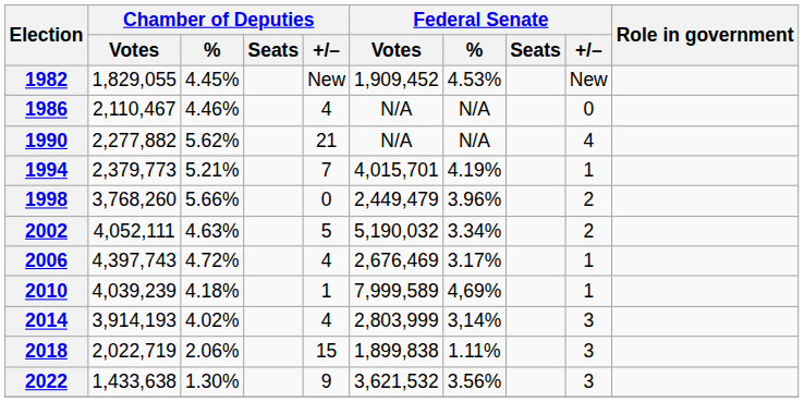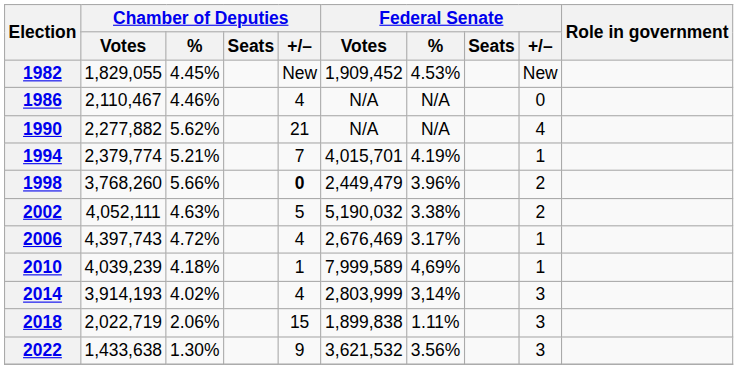 <table class=wikitable style=text-align:center>
 <tr>
 <th rowspan="2">Election</th>
 <th colspan="4"><a href='#'>Chamber of Deputies</a></th>
 <th colspan="4"><a href='#'>Federal Senate</a></th>
 <th rowspan="2"><strong>Role in government</strong></th>
 </tr>
 <tr>
 <th><strong>Votes</strong></th>
 <th><strong>%</strong></th>
 <th><strong>Seats</strong></th>
 <th>+/–</th>
 <th><strong>Votes</strong></th>
 <th><strong>%</strong></th>
 <th><strong>Seats</strong></th>
 <th>+/–</th>
 </tr>
 <tr>
 <th><a href='#'>1982</a></th>
 <td align="center">1,829,055</td>
 <td align="center">4.45%</td>
 <td style="text-align:center;"></td>
 <td>New</td>
 <td align="center">1,909,452</td>
 <td align="center">4.53%</td>
 <td style="text-align:center;"></td>
 <td>New</td>
 <td></td>
 </tr>
 <tr>
 <th><a href='#'>1986</a></th>
 <td align="center">2,110,467</td>
 <td align="center">4.46%</td>
 <td style="text-align:center;"></td>
 <td> 4</td>
 <td>N/A</td>
 <td>N/A</td>
 <td style="text-align:center;"></td>
 <td> 0</td>
 <td></td>
 </tr>
 <tr>
 <th><a href='#'>1990</a></th>
 <td align="center">2,277,882</td>
 <td align="center">5.62%</td>
 <td style="text-align:center;"></td>
 <td> 21</td>
 <td>N/A</td>
 <td>N/A</td>
 <td style="text-align:center;"></td>
 <td> 4</td>
 <td></td>
 </tr>
 <tr>
 <th><a href='#'>1994</a></th>
-<td align="center">2,379,773</td>
+<td align="center">2,379,774</td>
 <td align="center">5.21%</td>
 <td style="text-align:center;"></td>
 <td> 7</td>
 <td align="center">4,015,701</td>
 <td align="center">4.19%</td>
 <td style="text-align:center;"></td>
 <td> 1</td>
 <td></td>
 </tr>
 <tr>
 <th><a href='#'>1998</a></th>
 <td align="center">3,768,260</td>
 <td align="center">5.66%</td>
 <td style="text-align:center;"></td>
-<td> 0</td>
+<td><strong> 0</strong></td>
 <td align="center">2,449,479</td>
 <td align="center">3.96%</td>
 <td style="text-align:center;"></td>
 <td> 2</td>
 <td></td>
 </tr>
 <tr>
 <th><a href='#'>2002</a></th>
 <td align="center">4,052,111</td>
 <td align="center">4.63%</td>
 <td style="text-align:center;"></td>
 <td> 5</td>
 <td align="center">5,190,032</td>
-<td align="center">3.34%</td>
+<td align="center">3.38%</td>
 <td style="text-align:center;"></td>
 <td> 2</td>
 <td></td>
 </tr>
 <tr>
 <th><a href='#'>2006</a></th>
 <td align="center">4,397,743</td>
 <td align="center">4.72%</td>
 <td style="text-align:center;"></td>
 <td> 4</td>
 <td align="center">2,676,469</td>
 <td align="center">3.17%</td>
 <td style="text-align:center;"></td>
 <td> 1</td>
 <td></td>
 </tr>
 <tr>
 <th><a href='#'>2010</a></th>
 <td align="center">4,039,239</td>
 <td align="center">4.18%</td>
 <td style="text-align:center;"></td>
 <td> 1</td>
 <td align="center">7,999,589</td>
 <td align="center">4,69%</td>
 <td style="text-align:center;"></td>
 <td> 1</td>
 <td></td>
 </tr>
 <tr>
 <th><a href='#'>2014</a></th>
 <td align="center">3,914,193</td>
 <td align="center">4.02%</td>
 <td style="text-align:center;"></td>
 <td> 4</td>
 <td align="center">2,803,999</td>
 <td align="center">3,14%</td>
 <td style="text-align:center;"></td>
 <td> 3</td>
 <td></td>
 </tr>
 <tr>
 <th><a href='#'>2018</a></th>
 <td align="center">2,022,719</td>
 <td align="center">2.06%</td>
 <td style="text-align:center;"></td>
 <td> 15</td>
 <td align="center">1,899,838</td>
 <td align="center">1.11%</td>
 <td style="text-align:center;"></td>
 <td> 3</td>
 <td></td>
 </tr>
 <tr>
 <th><a href='#'>2022</a></th>
 <td align="center">1,433,638</td>
 <td align="center">1.30%</td>
 <td style="text-align:center;"></td>
 <td> 9</td>
 <td align="center">3,621,532</td>
 <td align="center">3.56%</td>
 <td style="text-align:center;"></td>
 <td> 3</td>
 <td></td>
 </tr>
 <tr>
 </tr>
 </table>
